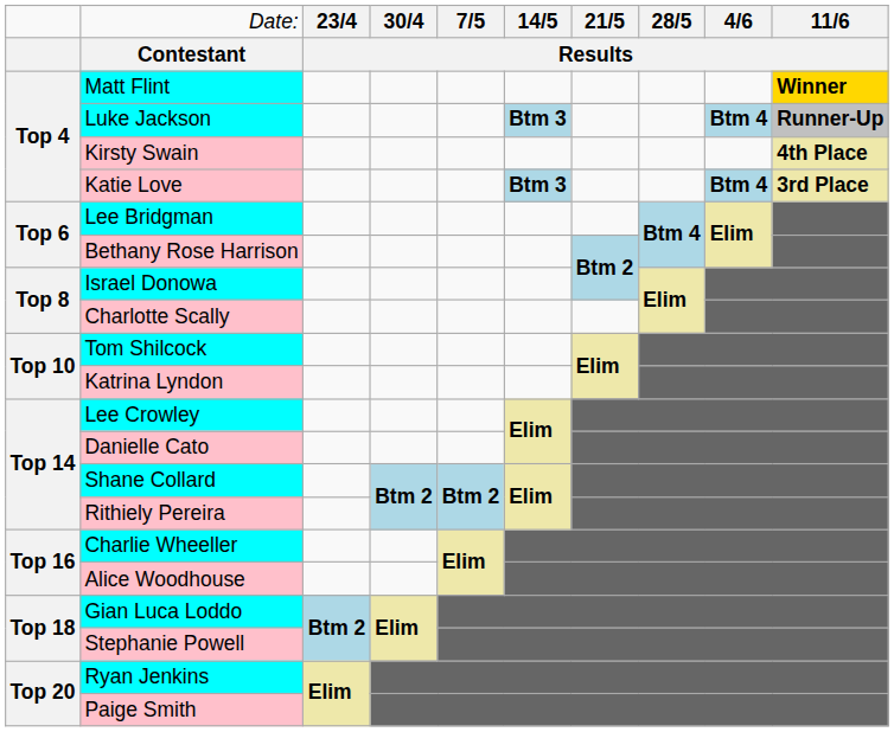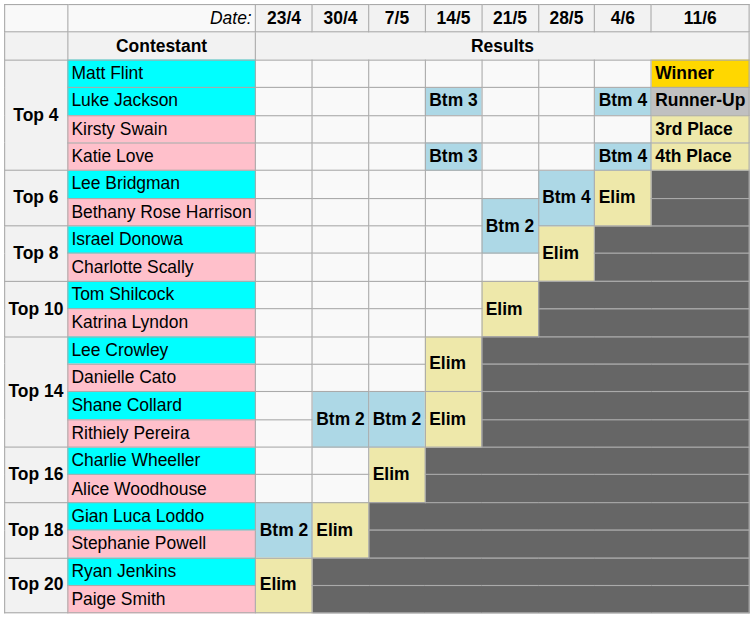 <table class="wikitable" style="margin:1em auto;">
 <tr>
 <td></td>
 <td align="right"><em>Date:</em></td>
 <th>23/4</th>
 <th>30/4</th>
 <th>7/5</th>
 <th>14/5</th>
 <th>21/5</th>
 <th>28/5</th>
 <th>4/6</th>
 <th>11/6</th>
 </tr>
 <tr>
 <th></th>
 <th>Contestant</th>
 <th colspan="8">Results</th>
 </tr>
 <tr>
 <th rowspan="4">Top 4</th>
 <td style="background:cyan;">Matt Flint</td>
 <td></td>
 <td></td>
 <td></td>
 <td></td>
 <td></td>
 <td></td>
 <td></td>
 <td style="background:gold;"><strong>Winner</strong></td>
 </tr>
 <tr>
 <td style="background:cyan;">Luke Jackson</td>
 <td></td>
 <td></td>
 <td></td>
 <td style="background:lightblue;"><strong>Btm 3</strong></td>
 <td></td>
 <td></td>
 <td style="background:lightblue;"><strong>Btm 4</strong></td>
 <td style="background:silver;"><strong>Runner-Up</strong></td>
 </tr>
 <tr>
 <td style="background:pink;">Kirsty Swain</td>
 <td></td>
 <td></td>
 <td></td>
 <td></td>
 <td></td>
 <td></td>
 <td></td>
-<td style="background:palegoldenrod;"><strong>4th Place</strong> </td>
+<td style="background:palegoldenrod;"><strong>3rd Place</strong> </td>
 </tr>
 <tr>
 <td style="background:pink;">Katie Love</td>
 <td></td>
 <td></td>
 <td></td>
 <td style="background:lightblue;"><strong>Btm 3</strong></td>
 <td></td>
 <td></td>
 <td style="background:lightblue;"><strong>Btm 4</strong></td>
-<td style="background:palegoldenrod;"><strong>3rd Place</strong> </td>
+<td style="background:palegoldenrod;"><strong>4th Place</strong> </td>
 </tr>
 <tr>
 <th rowspan="2">Top 6</th>
 <td style="background:cyan;">Lee Bridgman</td>
 <td></td>
 <td></td>
 <td></td>
 <td></td>
 <td></td>
 <td rowspan="2" style="background:lightblue;"><strong>Btm 4</strong></td>
 <td rowspan="2" style="background:palegoldenrod;"><strong>Elim</strong></td>
 <td style="background:#666;"></td>
 </tr>
 <tr>
 <td style="background:pink;">Bethany Rose Harrison</td>
 <td></td>
 <td></td>
 <td></td>
 <td></td>
 <td rowspan="2" style="background:lightblue;"><strong>Btm 2</strong></td>
 <td style="background:#666;"></td>
 </tr>
 <tr>
 <th rowspan="2">Top 8</th>
 <td style="background:cyan;">Israel Donowa</td>
 <td></td>
 <td></td>
 <td></td>
 <td></td>
 <td rowspan="2" style="background:palegoldenrod;"><strong>Elim</strong></td>
 <td colspan="2" style="background:#666;"></td>
 </tr>
 <tr>
 <td style="background:pink;">Charlotte Scally</td>
 <td></td>
 <td></td>
 <td></td>
 <td></td>
 <td></td>
 <td colspan="2" style="background:#666;"></td>
 </tr>
 <tr>
 <th rowspan="2">Top 10</th>
 <td style="background:cyan;">Tom Shilcock</td>
 <td></td>
 <td></td>
 <td></td>
 <td></td>
 <td rowspan="2" style="background:palegoldenrod;"><strong>Elim</strong></td>
 <td colspan="3" style="background:#666;"></td>
 </tr>
 <tr>
 <td style="background:pink;">Katrina Lyndon</td>
 <td></td>
 <td></td>
 <td></td>
 <td></td>
 <td colspan="3" style="background:#666;"></td>
 </tr>
 <tr>
 <th rowspan="4">Top 14</th>
 <td style="background:cyan;">Lee Crowley</td>
 <td></td>
 <td></td>
 <td></td>
 <td rowspan="2" style="background:palegoldenrod;"><strong>Elim</strong></td>
 <td colspan="4" style="background:#666;"></td>
 </tr>
 <tr>
 <td style="background:pink;">Danielle Cato</td>
 <td></td>
 <td></td>
 <td></td>
 <td colspan="4" style="background:#666;"></td>
 </tr>
 <tr>
 <td style="background:cyan;">Shane Collard</td>
 <td></td>
 <td rowspan="2" style="background:lightblue;"><strong>Btm 2</strong></td>
 <td rowspan="2" style="background:lightblue;"><strong>Btm 2</strong></td>
 <td rowspan="2" style="background:palegoldenrod;"><strong>Elim</strong></td>
 <td colspan="4" style="background:#666;"></td>
 </tr>
 <tr>
 <td style="background:pink;">Rithiely Pereira</td>
 <td></td>
 <td colspan="4" style="background:#666;"></td>
 </tr>
 <tr>
 <th rowspan="2">Top 16</th>
 <td style="background:cyan;">Charlie Wheeller</td>
 <td></td>
 <td></td>
 <td rowspan="2" style="background:palegoldenrod;"><strong>Elim</strong></td>
 <td colspan="5" style="background:#666;"></td>
 </tr>
 <tr>
 <td style="background:pink;">Alice Woodhouse</td>
 <td></td>
 <td></td>
 <td colspan="5" style="background:#666;"></td>
 </tr>
 <tr>
 <th rowspan="2">Top 18</th>
 <td style="background:cyan;">Gian Luca Loddo</td>
 <td rowspan="2" style="background:lightblue;"><strong>Btm 2</strong></td>
 <td rowspan="2" style="background:palegoldenrod;"><strong>Elim</strong></td>
 <td colspan="6" style="background:#666;"></td>
 </tr>
 <tr>
 <td style="background:pink;">Stephanie Powell</td>
 <td colspan="6" style="background:#666;"></td>
 </tr>
 <tr>
 <th rowspan="2">Top 20</th>
 <td style="background:cyan;">Ryan Jenkins</td>
 <td rowspan="2" style="background:palegoldenrod;"><strong>Elim</strong></td>
 <td colspan="7" style="background:#666;"></td>
 </tr>
 <tr>
 <td style="background:pink;">Paige Smith</td>
 <td colspan="7" style="background:#666;"></td>
 </tr>
 </table>
